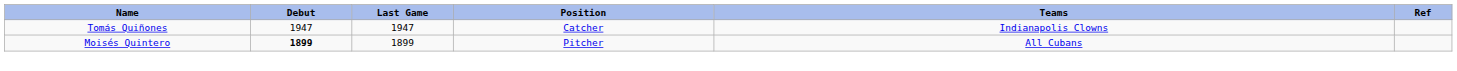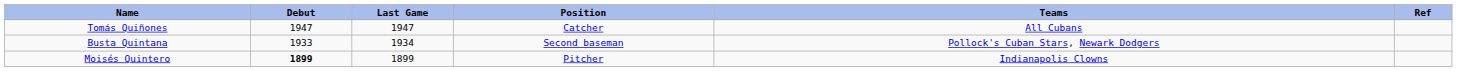 <table class="wikitable" style="width: 100%">
 <tr>
 <th style="background:#a8bdec; width:17%;">Name</th>
 <th style="width:7%; background:#a8bdec;">Debut</th>
 <th style="width:7%; background:#a8bdec;">Last Game</th>
 <th style="width:18%; background:#a8bdec;">Position</th>
 <th style="width:47%; background:#a8bdec;">Teams</th>
 <th style="width:4%; background:#a8bdec;">Ref</th>
 </tr>
 <tr align=center>
 <td><a href='#'>Tomás Quiñones</a></td>
 <td>1947</td>
 <td>1947</td>
 <td><a href='#'>Catcher</a></td>
-<td><a href='#'>Indianapolis Clowns</a></td>
+<td><a href='#'>All Cubans</a></td>
+<td></td>
+</tr>
+<tr align=center>
+<td><a href='#'>Busta Quintana</a></td>
+<td>1933</td>
+<td>1934</td>
+<td><a href='#'>Second baseman</a></td>
+<td><a href='#'>Pollock's Cuban Stars</a>, <a href='#'>Newark Dodgers</a></td>
 <td></td>
 </tr>
 <tr align=center>
 <td><a href='#'>Moisés Quintero</a></td>
 <td><strong>1899</strong></td>
 <td>1899</td>
 <td><a href='#'>Pitcher</a></td>
-<td><a href='#'>All Cubans</a></td>
+<td><a href='#'>Indianapolis Clowns</a></td>
 <td></td>
 </tr>
 </table>
